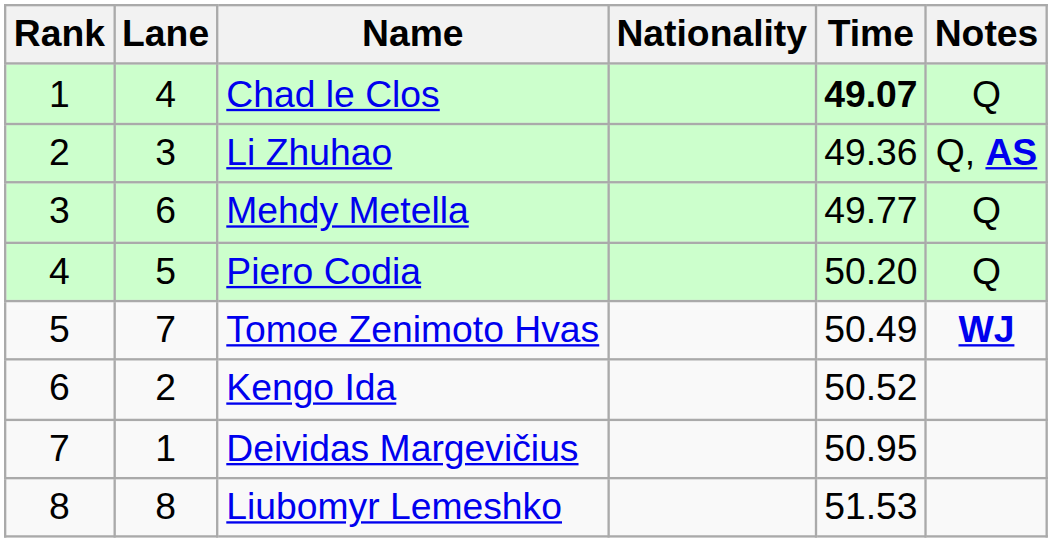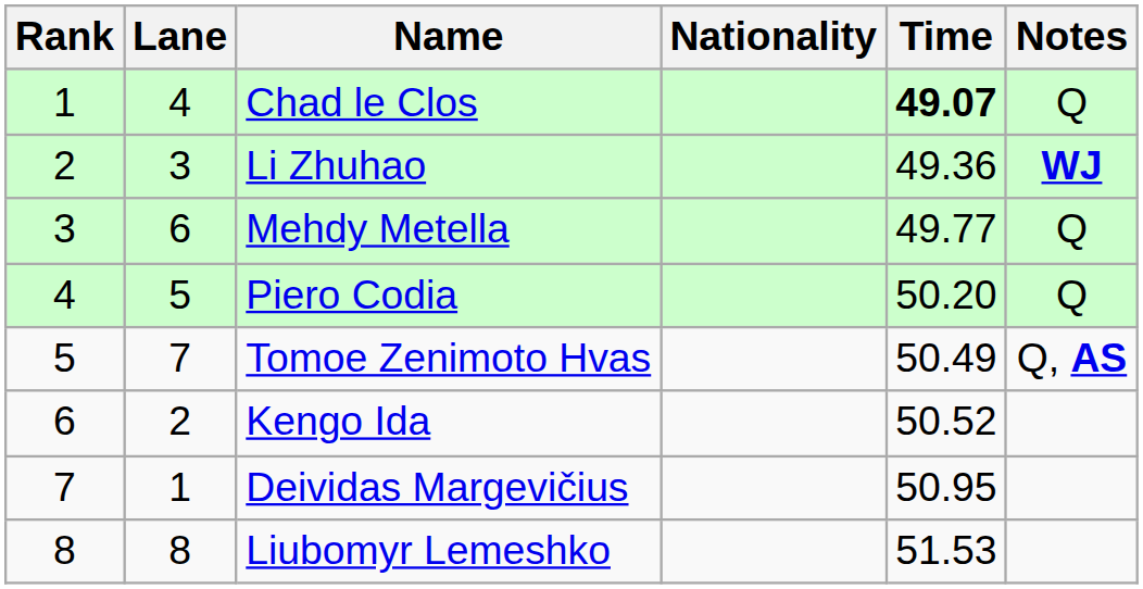 <table class="wikitable sortable" style="text-align:center">
 <tr>
 <th>Rank</th>
 <th>Lane</th>
 <th>Name</th>
 <th>Nationality</th>
 <th>Time</th>
 <th>Notes</th>
 </tr>
 <tr bgcolor=ccffcc>
 <td>1</td>
 <td>4</td>
 <td align=left><a href='#'>Chad le Clos</a></td>
 <td align=left></td>
 <td><strong>49.07</strong></td>
 <td>Q</td>
 </tr>
 <tr bgcolor=ccffcc>
 <td>2</td>
 <td>3</td>
 <td align=left><a href='#'>Li Zhuhao</a></td>
 <td align=left></td>
 <td>49.36</td>
-<td>Q, <strong><a href='#'>AS</a></strong></td>
+<td><strong><a href='#'>WJ</a></strong></td>
 </tr>
 <tr bgcolor=ccffcc>
 <td>3</td>
 <td>6</td>
 <td align=left><a href='#'>Mehdy Metella</a></td>
 <td align=left></td>
 <td>49.77</td>
 <td>Q</td>
 </tr>
 <tr bgcolor=ccffcc>
 <td>4</td>
 <td>5</td>
 <td align=left><a href='#'>Piero Codia</a></td>
 <td align=left></td>
 <td>50.20</td>
 <td>Q</td>
 </tr>
 <tr>
 <td>5</td>
 <td>7</td>
 <td align=left><a href='#'>Tomoe Zenimoto Hvas</a></td>
 <td align=left></td>
 <td>50.49</td>
-<td><strong><a href='#'>WJ</a></strong></td>
+<td>Q, <strong><a href='#'>AS</a></strong></td>
 </tr>
 <tr>
 <td>6</td>
 <td>2</td>
 <td align=left><a href='#'>Kengo Ida</a></td>
 <td align=left></td>
 <td>50.52</td>
 <td></td>
 </tr>
 <tr>
 <td>7</td>
 <td>1</td>
 <td align=left><a href='#'>Deividas Margevičius</a></td>
 <td align=left></td>
 <td>50.95</td>
 <td></td>
 </tr>
 <tr>
 <td>8</td>
 <td>8</td>
 <td align=left><a href='#'>Liubomyr Lemeshko</a></td>
 <td align=left></td>
 <td>51.53</td>
 <td></td>
 </tr>
 </table>
